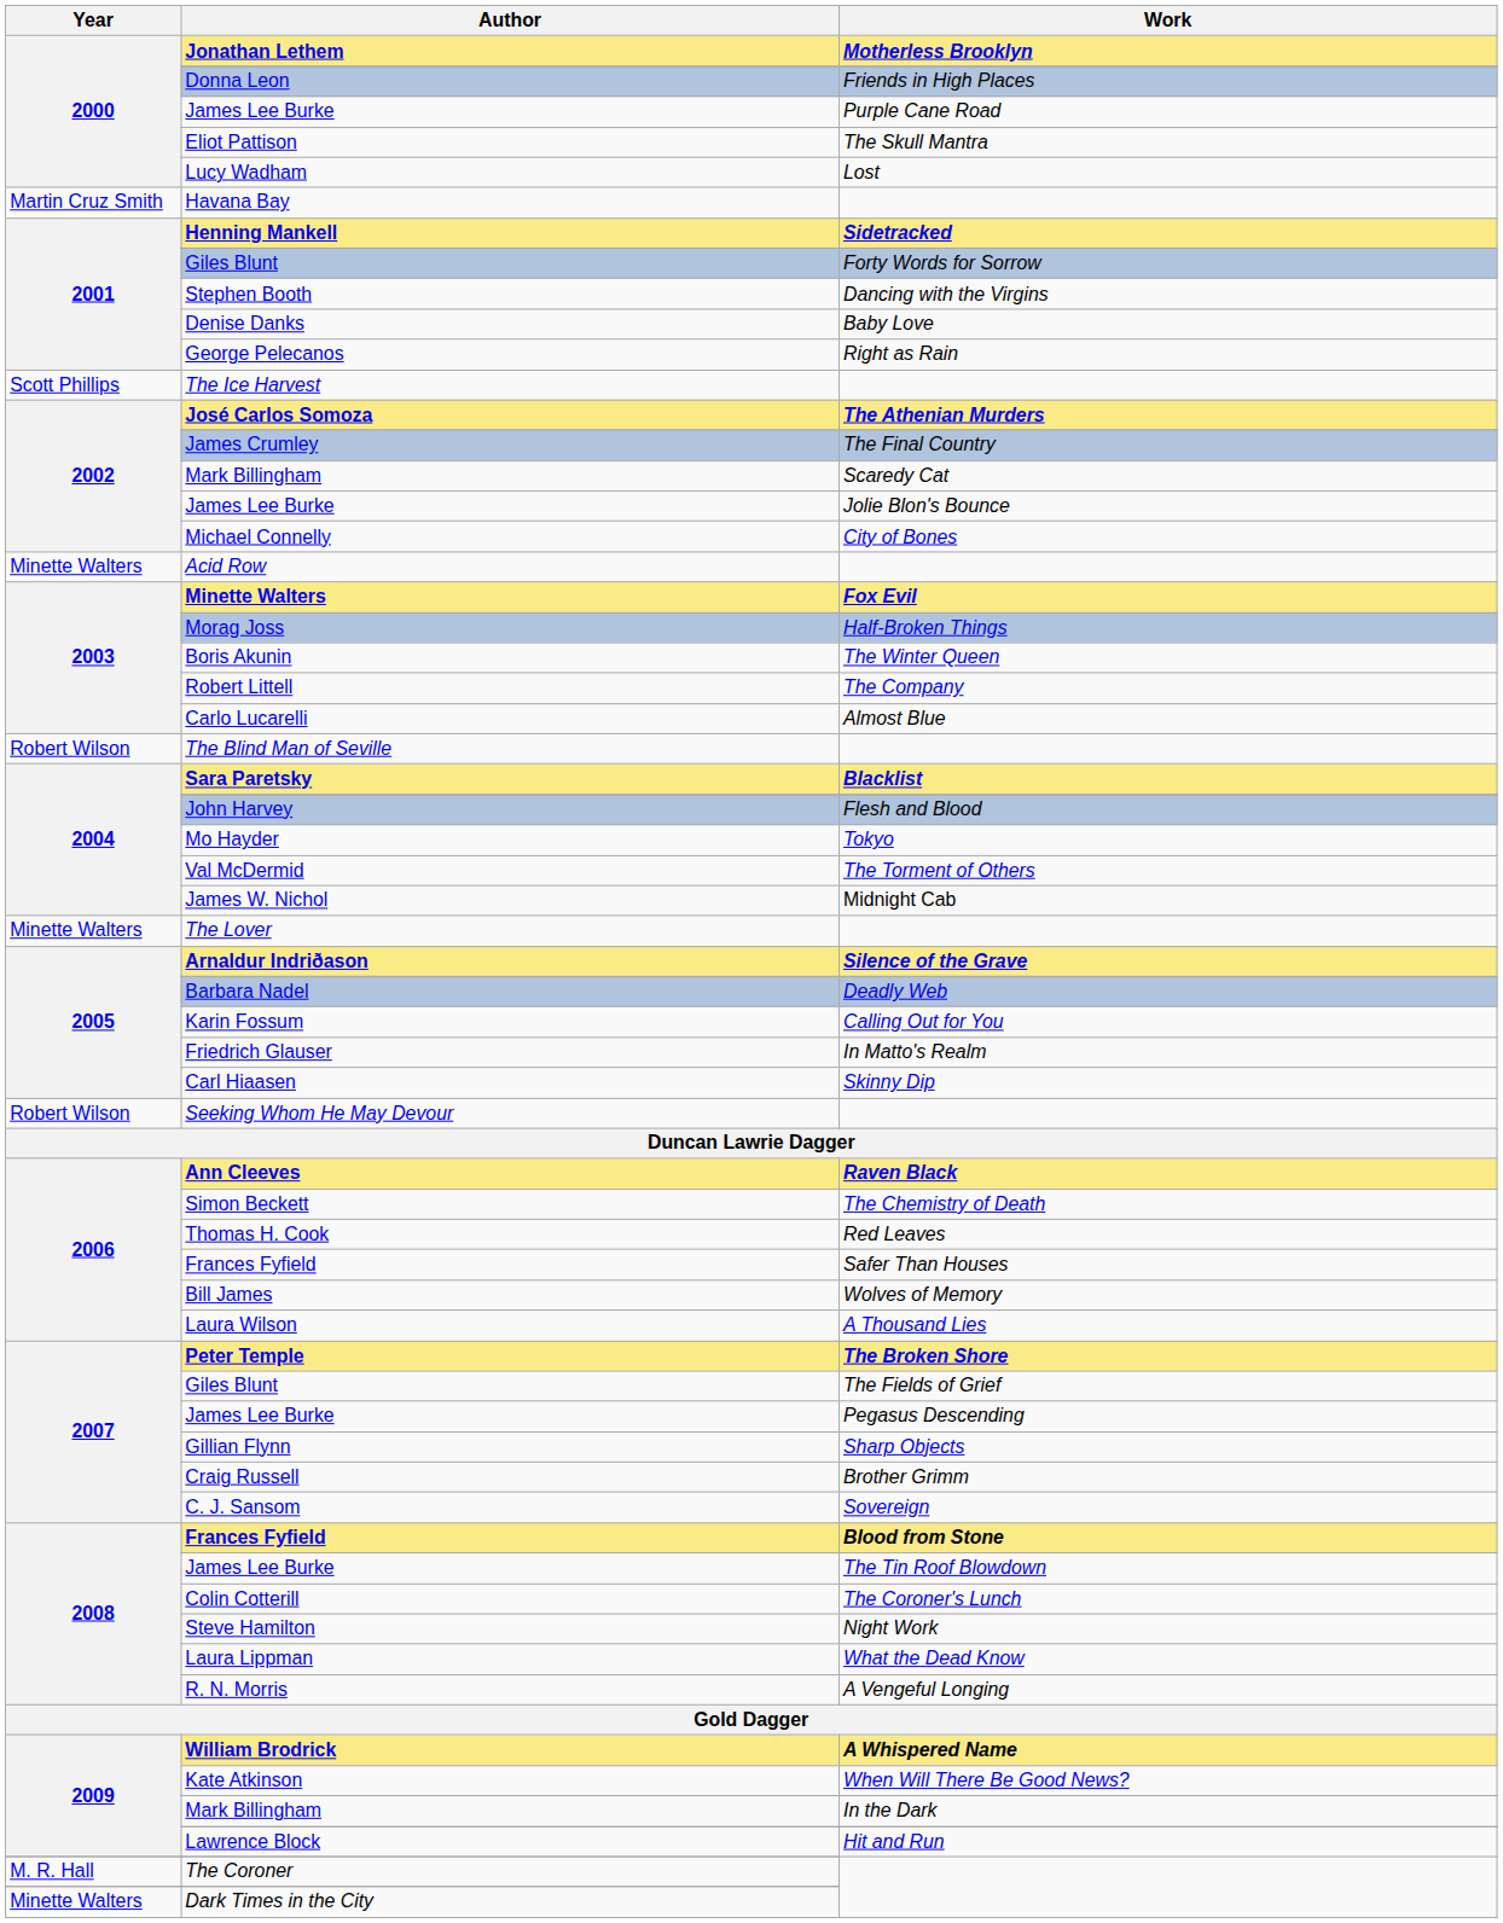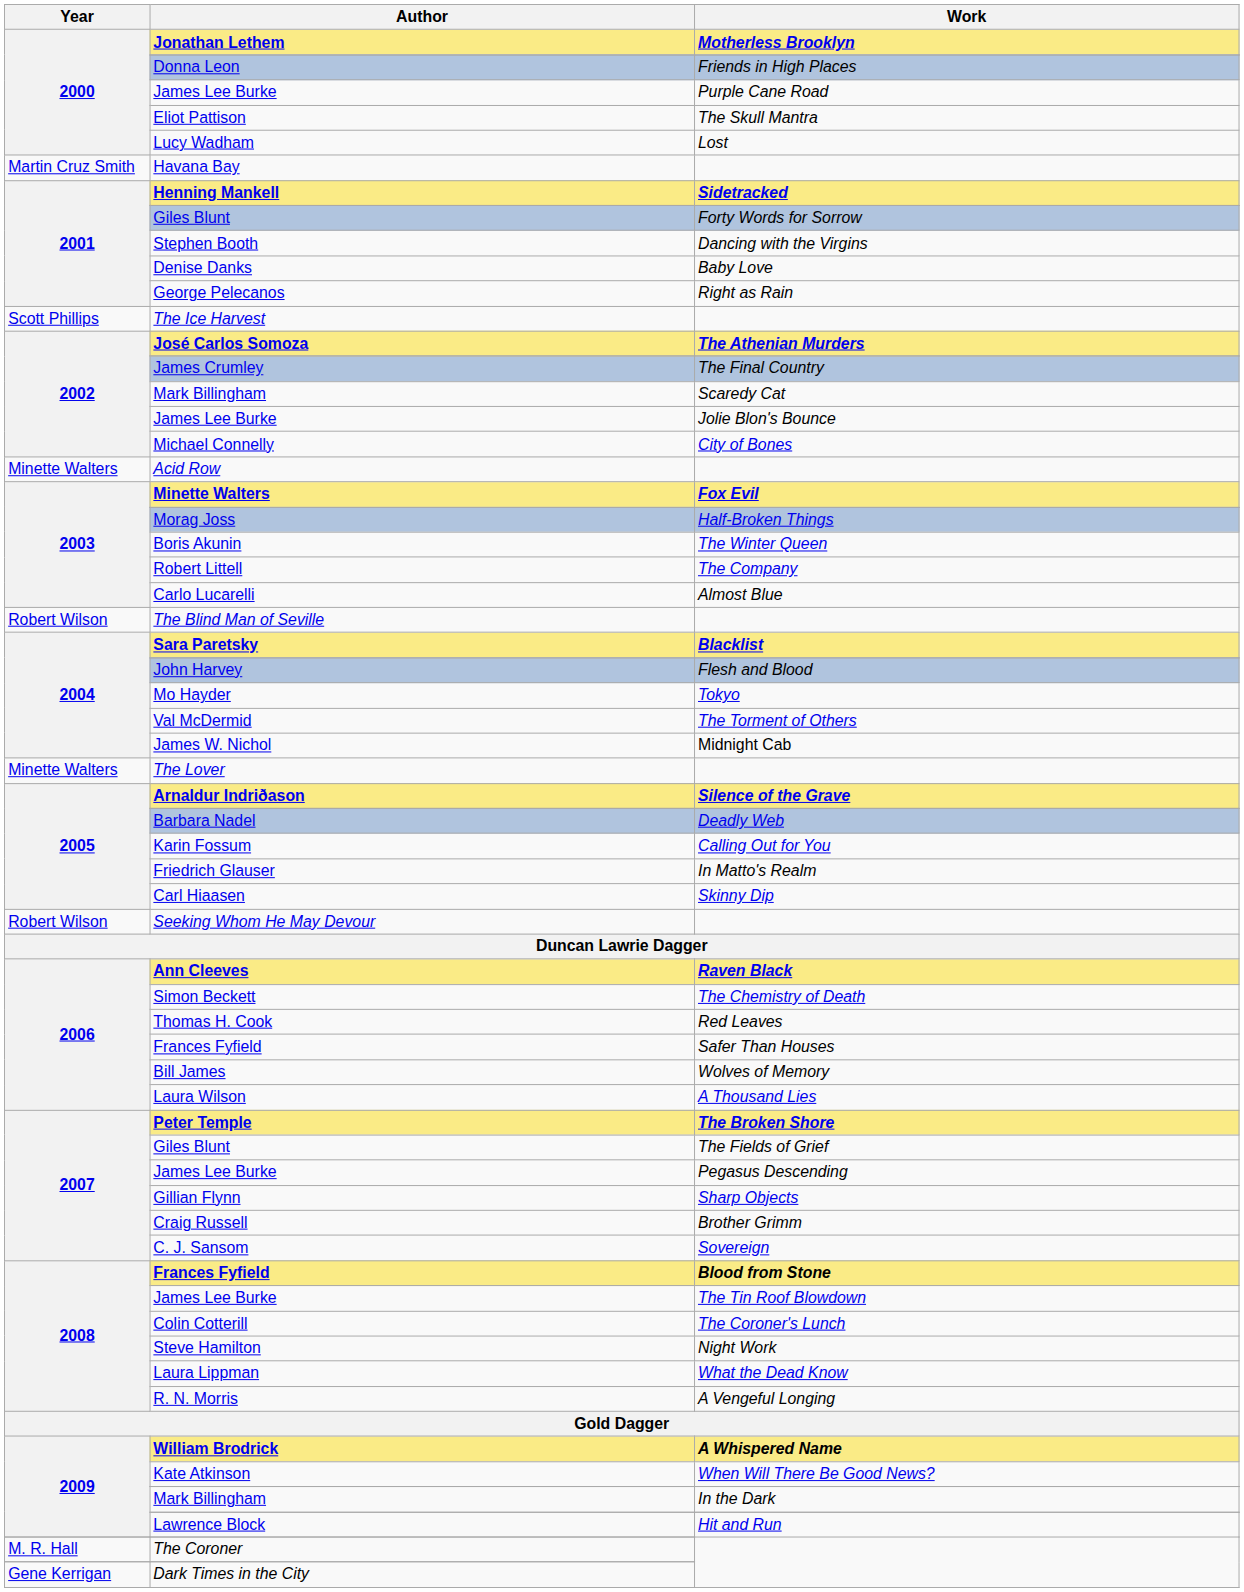 <table class="wikitable sortable" style="text-align:left;">
 <tr>
 <th scope="col" style="width:8%;">Year</th>
 <th scope="col" style="width:30%;">Author</th>
 <th scope="col" style="width:30%;">Work</th>
 </tr>
 <tr>
 <th scope="row" rowspan=6 style="text-align:center"><a href='#'>2000</a></th>
 <td style="background:#FAEB86;"><strong><a href='#'>Jonathan Lethem</a> </strong></td>
 <td style="background:#FAEB86;"><strong><em><a href='#'>Motherless Brooklyn</a></em></strong></td>
 </tr>
 <tr>
 </tr>
 <tr style="background:#B0C4DE;">
 <td><a href='#'>Donna Leon</a></td>
 <td><em>Friends in High Places</em></td>
 </tr>
 <tr>
 <td><a href='#'>James Lee Burke</a></td>
 <td><em>Purple Cane Road</em></td>
 </tr>
 <tr>
 <td><a href='#'>Eliot Pattison</a></td>
 <td><em>The Skull Mantra</em></td>
 </tr>
 <tr>
 <td><a href='#'>Lucy Wadham</a></td>
 <td><em>Lost</em></td>
 </tr>
 <tr>
 <td><a href='#'>Martin Cruz Smith</a></td>
 <td><a href='#'>Havana Bay</a></td>
 </tr>
 <tr>
 <th scope="row" rowspan=6 style="text-align:center"><a href='#'>2001</a></th>
 <td style="background:#FAEB86;"><strong><a href='#'>Henning Mankell</a> </strong></td>
 <td style="background:#FAEB86;"><strong><em><a href='#'>Sidetracked</a></em></strong></td>
 </tr>
 <tr>
 </tr>
 <tr style="background:#B0C4DE;">
 <td><a href='#'>Giles Blunt</a></td>
 <td><em>Forty Words for Sorrow</em></td>
 </tr>
 <tr>
 <td><a href='#'>Stephen Booth</a></td>
 <td><em>Dancing with the Virgins</em></td>
 </tr>
 <tr>
 <td><a href='#'>Denise Danks</a></td>
 <td><em>Baby Love</em></td>
 </tr>
 <tr>
 <td><a href='#'>George Pelecanos</a></td>
 <td><em>Right as Rain</em></td>
 </tr>
 <tr>
 <td><a href='#'>Scott Phillips</a></td>
 <td><em><a href='#'>The Ice Harvest</a></em></td>
 </tr>
 <tr>
 <th scope="row" rowspan=6 style="text-align:center"><a href='#'>2002</a></th>
 <td style="background:#FAEB86;"><strong><a href='#'>José Carlos Somoza</a> </strong></td>
 <td style="background:#FAEB86;"><strong><em><a href='#'>The Athenian Murders</a></em></strong></td>
 </tr>
 <tr>
 </tr>
 <tr style="background:#B0C4DE;">
 <td><a href='#'>James Crumley</a></td>
 <td><em>The Final Country</em></td>
 </tr>
 <tr>
 <td><a href='#'>Mark Billingham</a></td>
 <td><em>Scaredy Cat</em></td>
 </tr>
 <tr>
 <td><a href='#'>James Lee Burke</a></td>
 <td><em>Jolie Blon's Bounce</em></td>
 </tr>
 <tr>
 <td><a href='#'>Michael Connelly</a></td>
 <td><em><a href='#'>City of Bones</a></em></td>
 </tr>
 <tr>
 <td><a href='#'>Minette Walters</a></td>
 <td><em><a href='#'>Acid Row</a></em></td>
 </tr>
 <tr>
 <th scope="row" rowspan=6 style="text-align:center"><a href='#'>2003</a></th>
 <td style="background:#FAEB86;"><strong><a href='#'>Minette Walters</a> </strong></td>
 <td style="background:#FAEB86;"><strong><em><a href='#'>Fox Evil</a></em></strong></td>
 </tr>
 <tr>
 </tr>
 <tr style="background:#B0C4DE;">
 <td><a href='#'>Morag Joss</a></td>
 <td><em><a href='#'>Half-Broken Things</a></em></td>
 </tr>
 <tr>
 <td><a href='#'>Boris Akunin</a></td>
 <td><em><a href='#'>The Winter Queen</a></em></td>
 </tr>
 <tr>
 <td><a href='#'>Robert Littell</a></td>
 <td><em><a href='#'>The Company</a></em></td>
 </tr>
 <tr>
 <td><a href='#'>Carlo Lucarelli</a></td>
 <td><em>Almost Blue</em></td>
 </tr>
 <tr>
 <td><a href='#'>Robert Wilson</a></td>
 <td><em><a href='#'>The Blind Man of Seville</a></em></td>
 </tr>
 <tr>
 <th scope="row" rowspan=6 style="text-align:center"><a href='#'>2004</a></th>
 <td style="background:#FAEB86;"><strong><a href='#'>Sara Paretsky</a> </strong></td>
 <td style="background:#FAEB86;"><strong><em><a href='#'>Blacklist</a></em></strong></td>
 </tr>
 <tr>
 </tr>
 <tr style="background:#B0C4DE;">
 <td><a href='#'>John Harvey</a></td>
 <td><em>Flesh and Blood</em></td>
 </tr>
 <tr>
 <td><a href='#'>Mo Hayder</a></td>
 <td><em><a href='#'>Tokyo</a></em></td>
 </tr>
 <tr>
 <td><a href='#'>Val McDermid</a></td>
 <td><em><a href='#'>The Torment of Others</a></em></td>
 </tr>
 <tr>
 <td><a href='#'>James W. Nichol</a></td>
 <td>Midnight Cab</td>
 </tr>
 <tr>
 <td><a href='#'>Minette Walters</a></td>
 <td><em><a href='#'>The Lover</a></em></td>
 </tr>
 <tr>
 <th scope="row" rowspan=6 style="text-align:center"><a href='#'>2005</a></th>
 <td style="background:#FAEB86;"><strong><a href='#'>Arnaldur Indriðason</a> </strong></td>
 <td style="background:#FAEB86;"><strong><em><a href='#'>Silence of the Grave</a></em></strong></td>
 </tr>
 <tr>
 </tr>
 <tr style="background:#B0C4DE;">
 <td><a href='#'>Barbara Nadel</a></td>
 <td><em><a href='#'>Deadly Web</a></em></td>
 </tr>
 <tr>
 <td><a href='#'>Karin Fossum</a></td>
 <td><em><a href='#'>Calling Out for You</a></em></td>
 </tr>
 <tr>
 <td><a href='#'>Friedrich Glauser</a></td>
 <td><em>In Matto's Realm</em></td>
 </tr>
 <tr>
 <td><a href='#'>Carl Hiaasen</a></td>
 <td><em><a href='#'>Skinny Dip</a></em></td>
 </tr>
 <tr>
 <td><a href='#'>Robert Wilson</a></td>
 <td><em><a href='#'>Seeking Whom He May Devour</a></em></td>
 </tr>
 <tr>
 <th colspan=3>Duncan Lawrie Dagger</th>
 </tr>
 <tr>
 <th scope="row" rowspan=6 style="text-align:center"><a href='#'>2006</a></th>
 <td style="background:#FAEB86;"><strong><a href='#'>Ann Cleeves</a> </strong></td>
 <td style="background:#FAEB86;"><strong><em><a href='#'>Raven Black</a></em></strong></td>
 </tr>
 <tr>
 <td><a href='#'>Simon Beckett</a></td>
 <td><em><a href='#'>The Chemistry of Death</a></em></td>
 </tr>
 <tr>
 <td><a href='#'>Thomas H. Cook</a></td>
 <td><em>Red Leaves</em></td>
 </tr>
 <tr>
 <td><a href='#'>Frances Fyfield</a></td>
 <td><em>Safer Than Houses</em></td>
 </tr>
 <tr>
 <td><a href='#'>Bill James</a></td>
 <td><em>Wolves of Memory</em></td>
 </tr>
 <tr>
 <td><a href='#'>Laura Wilson</a></td>
 <td><em><a href='#'>A Thousand Lies</a></em></td>
 </tr>
 <tr>
 <th scope="row" rowspan=6 style="text-align:center"><a href='#'>2007</a></th>
 <td style="background:#FAEB86;"><strong><a href='#'>Peter Temple</a> </strong></td>
 <td style="background:#FAEB86;"><strong><em><a href='#'>The Broken Shore</a></em></strong></td>
 </tr>
 <tr>
 <td><a href='#'>Giles Blunt</a></td>
 <td><em>The Fields of Grief</em></td>
 </tr>
 <tr>
 <td><a href='#'>James Lee Burke</a></td>
 <td><em>Pegasus Descending</em></td>
 </tr>
 <tr>
 <td><a href='#'>Gillian Flynn</a></td>
 <td><em><a href='#'>Sharp Objects</a></em></td>
 </tr>
 <tr>
 <td><a href='#'>Craig Russell</a></td>
 <td><em>Brother Grimm</em></td>
 </tr>
 <tr>
 <td><a href='#'>C. J. Sansom</a></td>
 <td><em><a href='#'>Sovereign</a></em></td>
 </tr>
 <tr>
 <th scope="row" rowspan=6 style="text-align:center"><a href='#'>2008</a></th>
 <td style="background:#FAEB86;"><strong><a href='#'>Frances Fyfield</a> </strong></td>
 <td style="background:#FAEB86;"><strong><em>Blood from Stone</em></strong></td>
 </tr>
 <tr>
 <td><a href='#'>James Lee Burke</a></td>
 <td><em><a href='#'>The Tin Roof Blowdown</a></em></td>
 </tr>
 <tr>
 <td><a href='#'>Colin Cotterill</a></td>
 <td><em><a href='#'>The Coroner's Lunch</a></em></td>
 </tr>
 <tr>
 <td><a href='#'>Steve Hamilton</a></td>
 <td><em>Night Work</em></td>
 </tr>
 <tr>
 <td><a href='#'>Laura Lippman</a></td>
 <td><em><a href='#'>What the Dead Know</a></em></td>
 </tr>
 <tr>
 <td><a href='#'>R. N. Morris</a></td>
 <td><em>A Vengeful Longing</em></td>
 </tr>
 <tr>
 <th colspan=3>Gold Dagger</th>
 </tr>
 <tr>
 <th scope="row" rowspan=6 style="text-align:center"><a href='#'>2009</a></th>
 <td style="background:#FAEB86;"><strong><a href='#'>William Brodrick</a> </strong></td>
 <td style="background:#FAEB86;"><strong><em>A Whispered Name</em></strong></td>
 </tr>
 <tr>
 <td><a href='#'>Kate Atkinson</a></td>
 <td><em><a href='#'>When Will There Be Good News?</a></em></td>
 </tr>
 <tr>
 </tr>
 <tr>
 <td><a href='#'>Mark Billingham</a></td>
 <td><em>In the Dark</em></td>
 </tr>
 <tr>
 </tr>
 <tr>
 <td><a href='#'>Lawrence Block</a></td>
 <td><em><a href='#'>Hit and Run</a></em></td>
 </tr>
 <tr>
 </tr>
 <tr>
 <td><a href='#'>M. R. Hall</a></td>
 <td><em>The Coroner</em></td>
 </tr>
 <tr>
 </tr>
 <tr>
-<td><a href='#'>Minette Walters</a></td>
+<td><a href='#'>Gene Kerrigan</a></td>
 <td><em>Dark Times in the City</em></td>
 </tr>
 <tr>
 </tr>
 </table>
